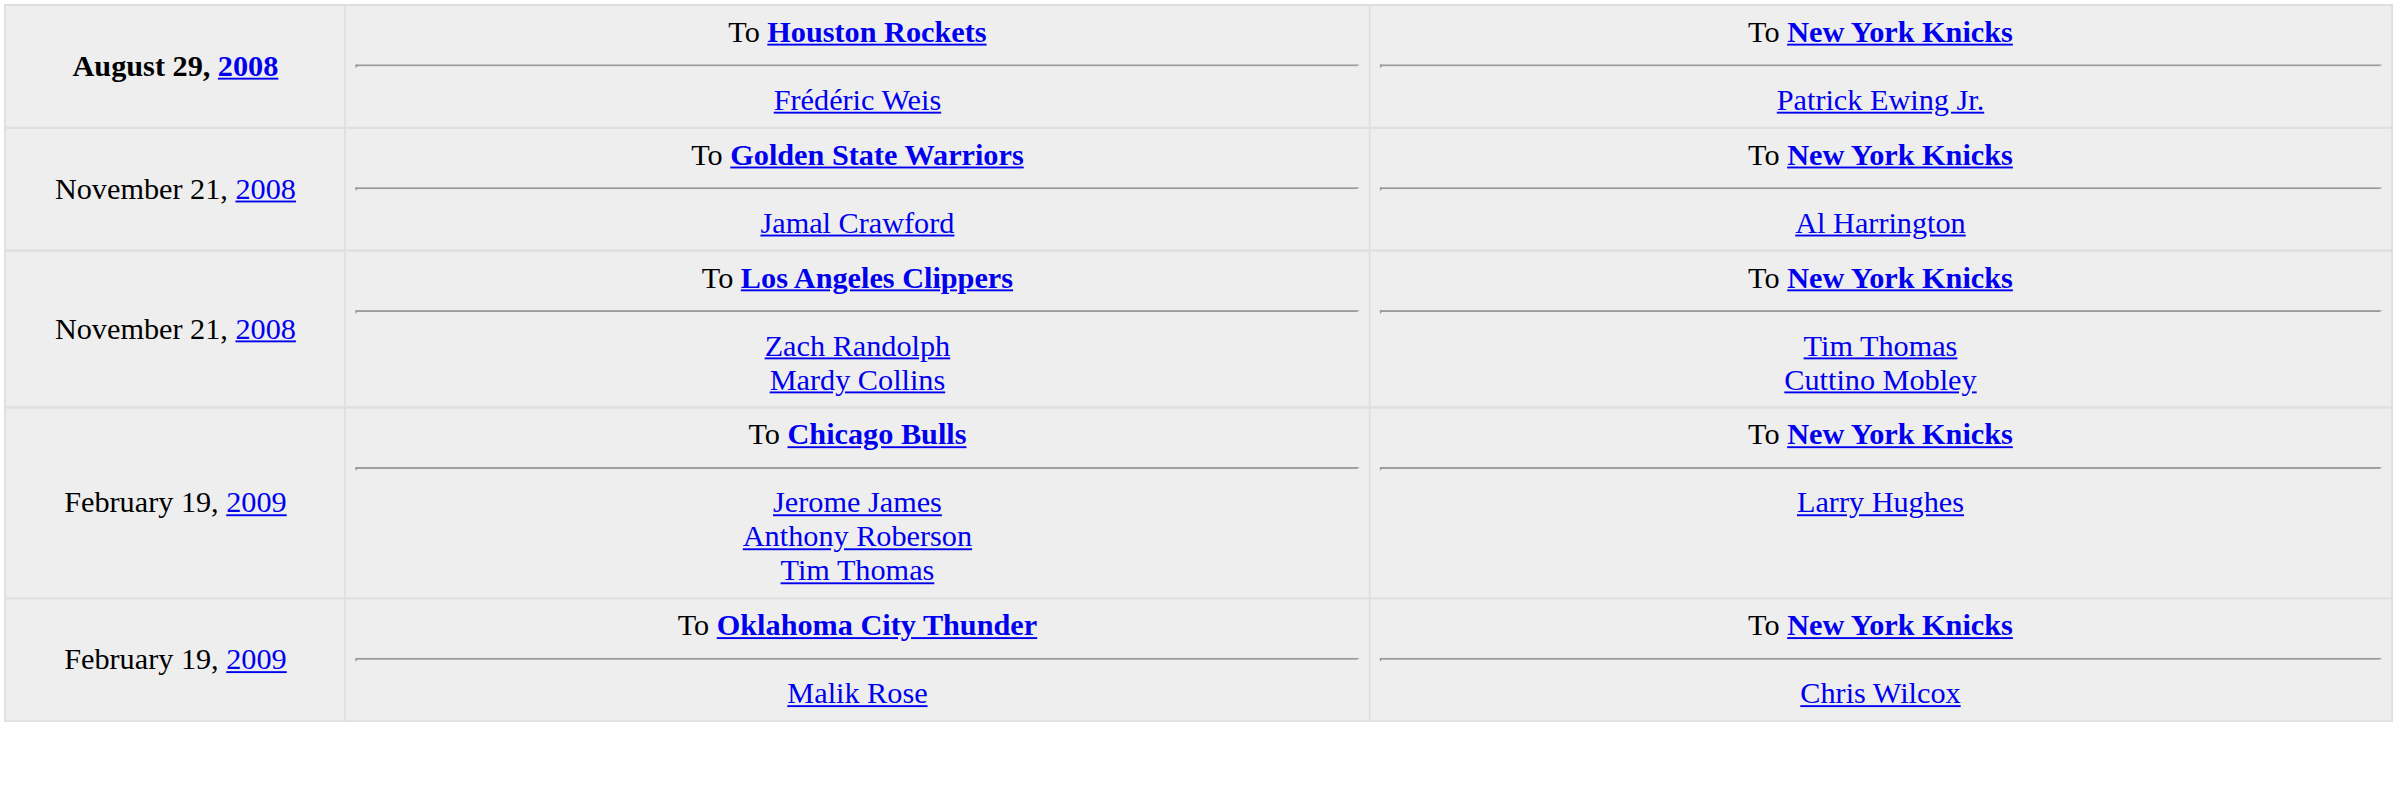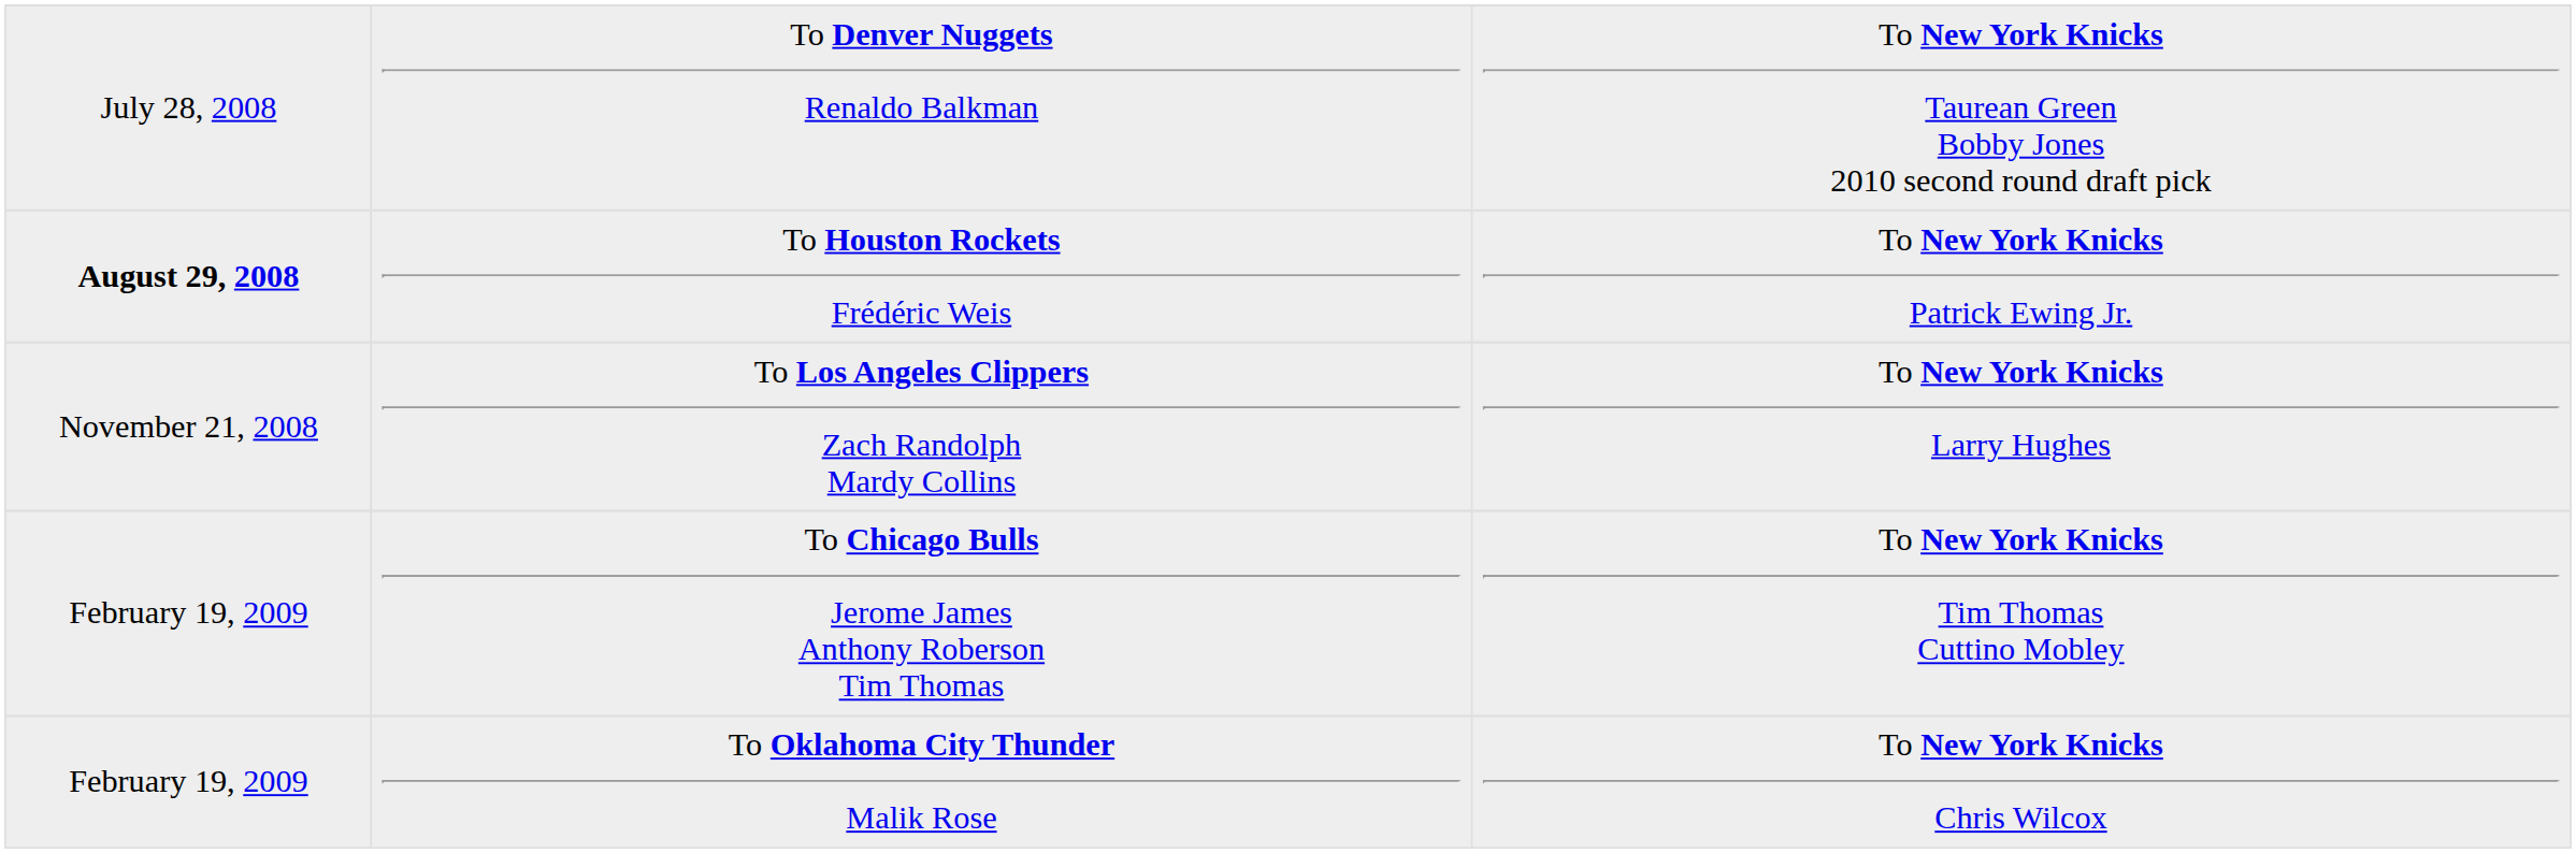 <table border=1 style="border-collapse:collapse; text-align: center; width: 100%" bordercolor="#DFDFDF"  cellpadding="5">
 <tr>
+</tr>
+<tr bgcolor="eeeeee">
+<td style="width:10%">July 28, <a href='#'>2008</a><br></td>
+<td style="width:30%" valign="top">To <strong><a href='#'>Denver Nuggets</a></strong><hr><a href='#'>Renaldo Balkman</a></td>
+<td style="width:30%" valign="top">To <strong><a href='#'>New York Knicks</a></strong><hr><a href='#'>Taurean Green</a><br><a href='#'>Bobby Jones</a><br>2010 second round draft pick</td>
 </tr>
 <tr>
 </tr>
 <tr bgcolor="eeeeee">
 <td style="width:10%"><strong>August 29, <a href='#'>2008</a><br></strong></td>
 <td style="width:30%" valign="top">To <strong><a href='#'>Houston Rockets</a></strong><hr><a href='#'>Frédéric Weis</a></td>
 <td style="width:30%" valign="top">To <strong><a href='#'>New York Knicks</a></strong><hr><a href='#'>Patrick Ewing Jr.</a></td>
 </tr>
 <tr>
 </tr>
-<tr bgcolor="eeeeee">
-<td style="width:10%">November 21, <a href='#'>2008</a><br></td>
-<td style="width:30%" valign="top">To <strong><a href='#'>Golden State Warriors</a></strong><hr><a href='#'>Jamal Crawford</a></td>
-<td style="width:30%" valign="top">To <strong><a href='#'>New York Knicks</a></strong><hr><a href='#'>Al Harrington</a></td>
-</tr>
 <tr>
 </tr>
 <tr bgcolor="eeeeee">
 <td style="width:10%">November 21, <a href='#'>2008</a><br></td>
 <td style="width:30%" valign="top">To <strong><a href='#'>Los Angeles Clippers</a></strong><hr><a href='#'>Zach Randolph</a><br><a href='#'>Mardy Collins</a></td>
-<td style="width:30%" valign="top">To <strong><a href='#'>New York Knicks</a></strong><hr><a href='#'>Tim Thomas</a><br><a href='#'>Cuttino Mobley</a></td>
+<td style="width:30%" valign="top">To <strong><a href='#'>New York Knicks</a></strong><hr><a href='#'>Larry Hughes</a></td>
 </tr>
 <tr>
 </tr>
 <tr bgcolor="eeeeee">
 <td style="width:10%">February 19, <a href='#'>2009</a><br></td>
 <td style="width:30%" valign="top">To <strong><a href='#'>Chicago Bulls</a></strong><hr><a href='#'>Jerome James</a><br><a href='#'>Anthony Roberson</a><br><a href='#'>Tim Thomas</a></td>
-<td style="width:30%" valign="top">To <strong><a href='#'>New York Knicks</a></strong><hr><a href='#'>Larry Hughes</a></td>
+<td style="width:30%" valign="top">To <strong><a href='#'>New York Knicks</a></strong><hr><a href='#'>Tim Thomas</a><br><a href='#'>Cuttino Mobley</a></td>
 </tr>
 <tr>
 </tr>
 <tr bgcolor="eeeeee">
 <td style="width:10%">February 19, <a href='#'>2009</a><br></td>
 <td style="width:30%" valign="top">To <strong><a href='#'>Oklahoma City Thunder</a></strong><hr><a href='#'>Malik Rose</a></td>
 <td style="width:30%" valign="top">To <strong><a href='#'>New York Knicks</a></strong><hr><a href='#'>Chris Wilcox</a></td>
 </tr>
 </table>
